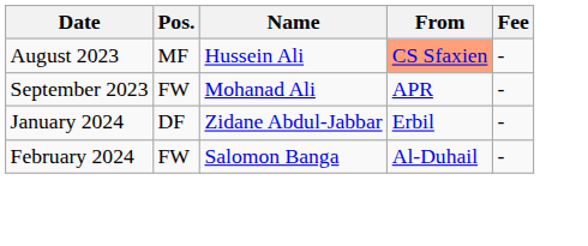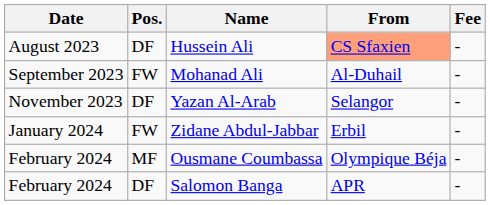 <table class="wikitable">
 <tr>
 <th>Date</th>
 <th>Pos.</th>
 <th>Name</th>
 <th>From</th>
 <th>Fee</th>
 </tr>
 <tr>
 <td>August 2023</td>
-<td>MF</td>
+<td>DF</td>
 <td> <a href='#'>Hussein Ali</a></td>
 <td style="background: lightsalmon;"> <a href='#'>CS Sfaxien</a></td>
 <td>-</td>
 </tr>
 <tr>
 <td>September 2023</td>
 <td>FW</td>
 <td> <a href='#'>Mohanad Ali</a></td>
-<td> <a href='#'>APR</a></td>
+<td> <a href='#'>Al-Duhail</a></td>
+<td>-</td>
+</tr>
+<tr>
+<td>November 2023</td>
+<td>DF</td>
+<td> <a href='#'>Yazan Al-Arab</a></td>
+<td> <a href='#'>Selangor</a></td>
 <td>-</td>
 </tr>
 <tr>
 <td>January 2024</td>
-<td>DF</td>
+<td>FW</td>
 <td> <a href='#'>Zidane Abdul-Jabbar</a></td>
 <td> <a href='#'>Erbil</a></td>
 <td>-</td>
 </tr>
 <tr>
 <td>February 2024</td>
-<td>FW</td>
+<td>MF</td>
+<td> <a href='#'>Ousmane Coumbassa</a></td>
+<td> <a href='#'>Olympique Béja</a></td>
+<td>-</td>
+</tr>
+<tr>
+<td>February 2024</td>
+<td>DF</td>
 <td> <a href='#'>Salomon Banga</a></td>
-<td> <a href='#'>Al-Duhail</a></td>
+<td> <a href='#'>APR</a></td>
 <td>-</td>
 </tr>
 </table>
